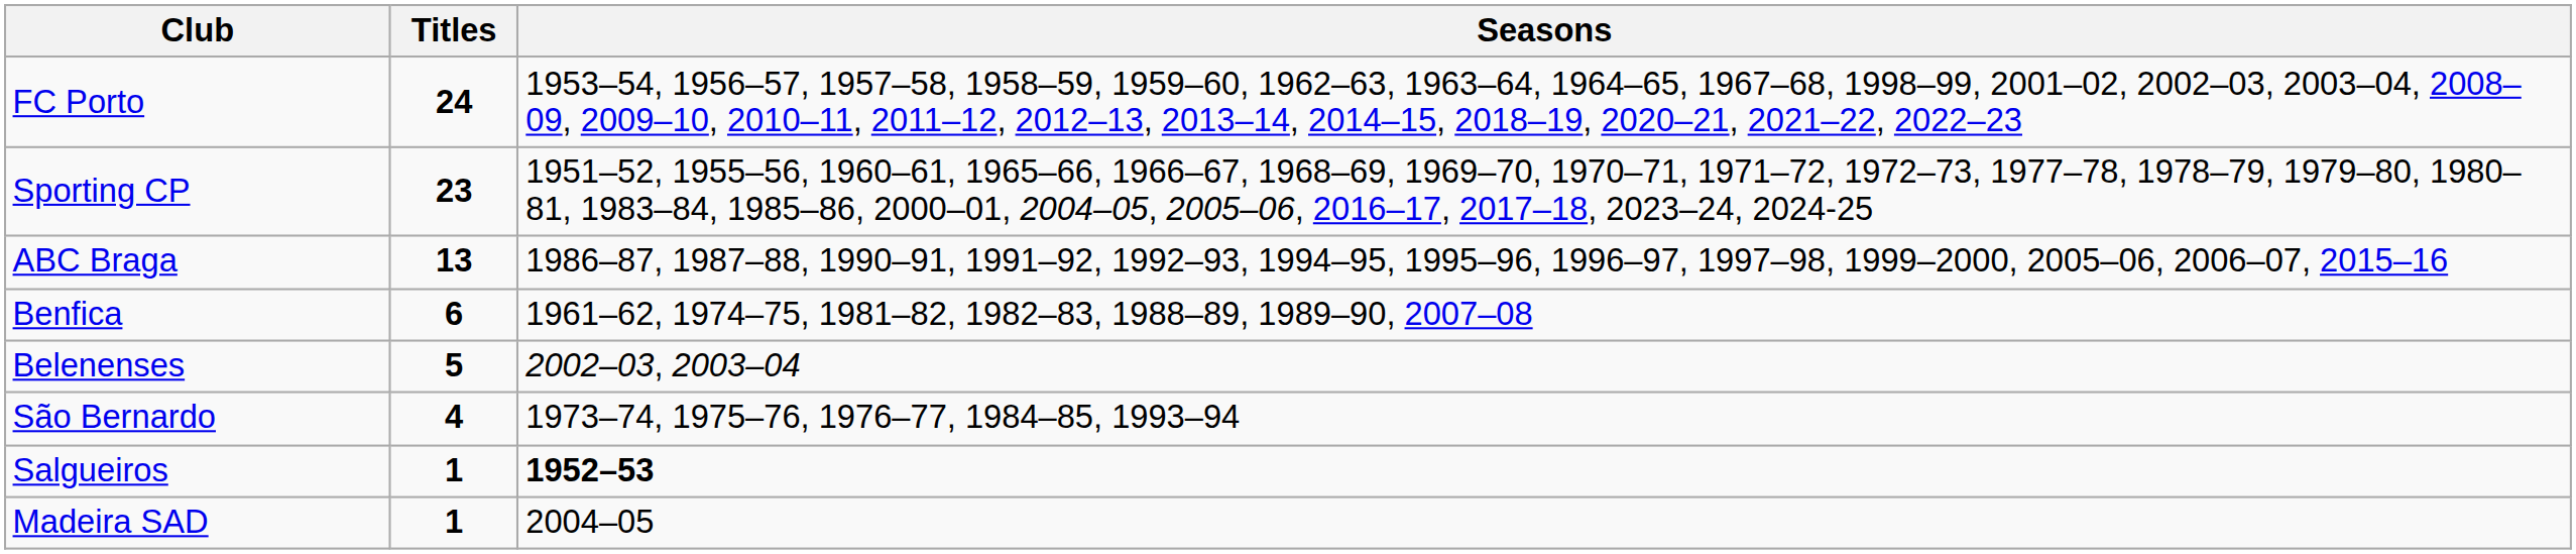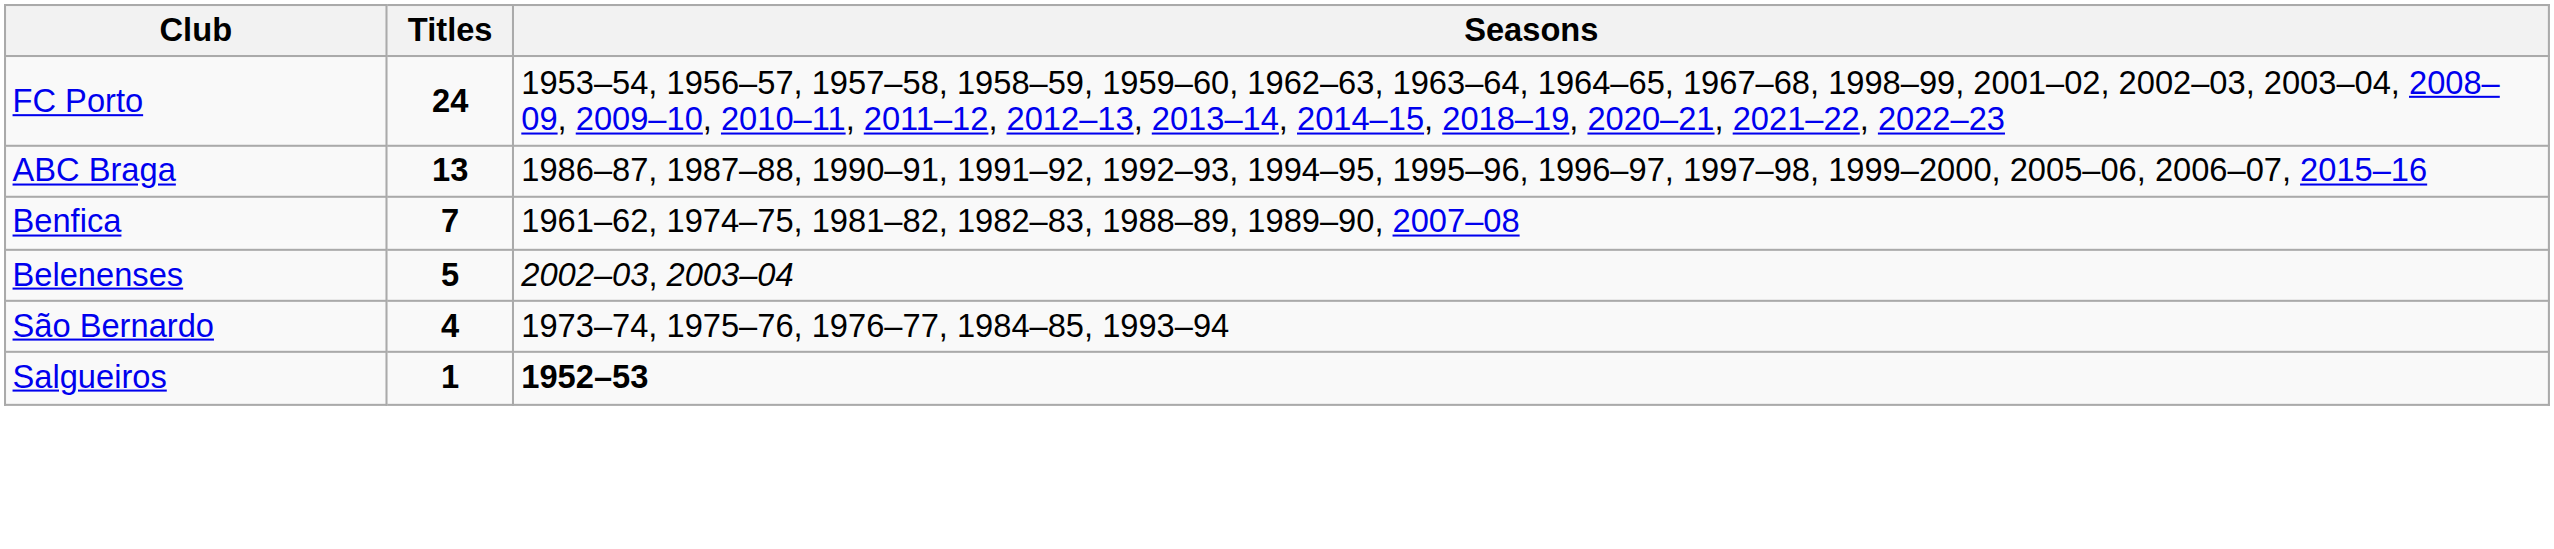 <table class="wikitable sortable">
 <tr>
 <th width="15%">Club</th>
 <th width="5%">Titles</th>
 <th width="80%">Seasons</th>
 </tr>
 <tr>
 <td><a href='#'>FC Porto</a></td>
 <td align=center><strong>24</strong></td>
 <td>1953–54, 1956–57, 1957–58, 1958–59, 1959–60, 1962–63, 1963–64, 1964–65, 1967–68, 1998–99, 2001–02, 2002–03, 2003–04, <a href='#'>2008–09</a>, <a href='#'>2009–10</a>, <a href='#'>2010–11</a>, <a href='#'>2011–12</a>, <a href='#'>2012–13</a>, <a href='#'>2013–14</a>, <a href='#'>2014–15</a>, <a href='#'>2018–19</a>, <a href='#'>2020–21</a>, <a href='#'>2021–22</a>, <a href='#'>2022–23</a></td>
 </tr>
 <tr>
-<td><a href='#'>Sporting CP</a></td>
-<td align=center><strong>23</strong></td>
-<td>1951–52, 1955–56, 1960–61, 1965–66, 1966–67, 1968–69, 1969–70, 1970–71, 1971–72, 1972–73, 1977–78, 1978–79, 1979–80, 1980–81, 1983–84, 1985–86, 2000–01, <em>2004–05</em>, <em>2005–06</em>, <a href='#'>2016–17</a>, <a href='#'>2017–18</a>, 2023–24, 2024-25</td>
-</tr>
-<tr>
 <td><a href='#'>ABC Braga</a></td>
 <td align=center><strong>13</strong></td>
 <td>1986–87, 1987–88, 1990–91, 1991–92, 1992–93, 1994–95, 1995–96, 1996–97, 1997–98, 1999–2000, 2005–06, 2006–07, <a href='#'>2015–16</a></td>
 </tr>
 <tr>
 <td><a href='#'>Benfica</a></td>
-<td align=center><strong>6</strong></td>
+<td align=center><strong>7</strong></td>
 <td>1961–62, 1974–75, 1981–82, 1982–83, 1988–89, 1989–90, <a href='#'>2007–08</a></td>
 </tr>
 <tr>
 <td><a href='#'>Belenenses</a></td>
 <td align=center><strong>5</strong></td>
 <td><em>2002–03</em>, <em>2003–04</em></td>
 </tr>
 <tr>
 <td><a href='#'>São Bernardo</a></td>
 <td align=center><strong>4</strong></td>
 <td>1973–74, 1975–76, 1976–77, 1984–85, 1993–94</td>
 </tr>
 <tr>
 <td><a href='#'>Salgueiros</a></td>
 <td align="center"><strong>1</strong></td>
 <td><strong>1952–53</strong></td>
 </tr>
-<tr>
-<td><a href='#'>Madeira SAD</a></td>
-<td align="center"><strong>1</strong></td>
-<td>2004–05</td>
-</tr>
 </table>
